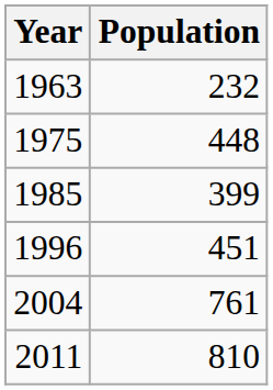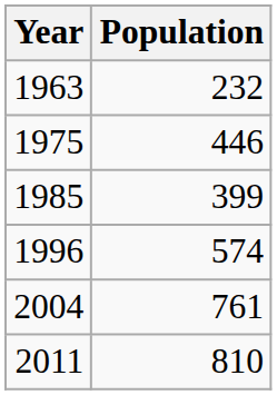 <table class="wikitable" style="line-height:1.1em;">
 <tr>
 <th>Year</th>
 <th>Population</th>
 </tr>
 <tr align="right">
 <td>1963</td>
 <td>232</td>
 </tr>
 <tr align="right">
 <td>1975</td>
-<td>448</td>
+<td>446</td>
 </tr>
 <tr align="right">
 <td>1985</td>
 <td>399</td>
 </tr>
 <tr align="right">
 <td>1996</td>
-<td>451</td>
+<td>574</td>
 </tr>
 <tr align="right">
 <td>2004</td>
 <td>761</td>
 </tr>
 <tr align="right">
 <td>2011</td>
 <td>810</td>
 </tr>
 </table>
